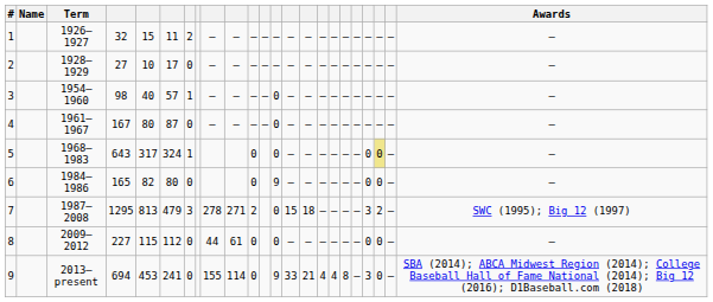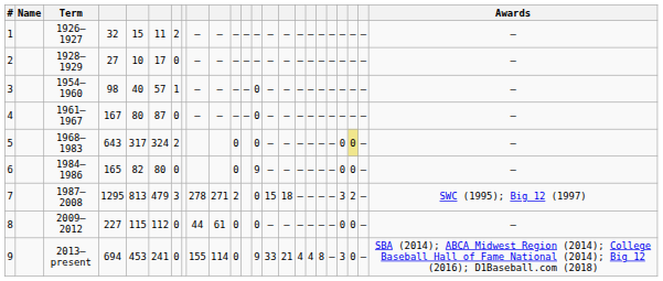 <table class="wikitable sortable" style="text-align:center;">
 <tr>
 <th scope="col">#</th>
 <th scope="col">Name</th>
 <th scope="col">Term</th>
 <th scope="col"></th>
 <th scope="col"></th>
 <th scope="col"></th>
 <th scope="col"></th>
 <th scope="col"></th>
 <th scope="col"></th>
 <th scope="col"></th>
 <th scope="col"></th>
 <th scope="col"></th>
 <th scope="col"></th>
 <th scope="col"></th>
 <th scope="col"></th>
 <th scope="col"></th>
 <th scope="col"></th>
 <th scope="col"></th>
 <th scope="col"></th>
 <th scope="col"></th>
 <th scope="col"></th>
 <th scope="col"></th>
 <th scope="col" class="unsortable">Awards</th>
 </tr>
 <tr>
 <td align=center>1</td>
 <td></td>
 <td align="center">1926–1927</td>
 <td align="center">32</td>
 <td align="center">15</td>
 <td align="center">11</td>
 <td align="center">2</td>
 <td align="center"></td>
 <td align="center">—</td>
 <td align="center">—</td>
 <td align="center">—</td>
 <td align="center">—</td>
 <td align="center">—</td>
 <td align="center">—</td>
 <td align="center">—</td>
 <td align="center">—</td>
 <td align="center">—</td>
 <td align="center">—</td>
 <td align="center">—</td>
 <td align="center">—</td>
 <td align="center">—</td>
 <td align="center">—</td>
 <td align="center">—</td>
 </tr>
 <tr>
 <td align=center>2</td>
 <td></td>
 <td align="center">1928–1929</td>
 <td align="center">27</td>
 <td align="center">10</td>
 <td align="center">17</td>
 <td align="center">0</td>
 <td align="center"></td>
 <td align="center">—</td>
 <td align="center">—</td>
 <td align="center">—</td>
 <td align="center">—</td>
 <td align="center">—</td>
 <td align="center">—</td>
 <td align="center">—</td>
 <td align="center">—</td>
 <td align="center">—</td>
 <td align="center">—</td>
 <td align="center">—</td>
 <td align="center">—</td>
 <td align="center">—</td>
 <td align="center">—</td>
 <td align="center">—</td>
 </tr>
 <tr>
 <td align=center>3</td>
 <td></td>
 <td align="center">1954–1960</td>
 <td align="center">98</td>
 <td align="center">40</td>
 <td align="center">57</td>
 <td align="center">1</td>
 <td align="center"></td>
 <td align="center">—</td>
 <td align="center">—</td>
 <td align="center">—</td>
 <td align="center">—</td>
 <td align="center">0</td>
 <td align="center">—</td>
 <td align="center">—</td>
 <td align="center">—</td>
 <td align="center">—</td>
 <td align="center">—</td>
 <td align="center">—</td>
 <td align="center">—</td>
 <td align="center">—</td>
 <td align="center">—</td>
 <td align="center">—</td>
 </tr>
 <tr>
 <td align=center>4</td>
 <td></td>
 <td align="center">1961–1967</td>
 <td align="center">167</td>
 <td align="center">80</td>
 <td align="center">87</td>
 <td align="center">0</td>
 <td align="center"></td>
 <td align="center">—</td>
 <td align="center">—</td>
 <td align="center">—</td>
 <td align="center">—</td>
 <td align="center">0</td>
 <td align="center">—</td>
 <td align="center">—</td>
 <td align="center">—</td>
 <td align="center">—</td>
 <td align="center">—</td>
 <td align="center">—</td>
 <td align="center">—</td>
 <td align="center">—</td>
 <td align="center">—</td>
 <td align="center">—</td>
 </tr>
 <tr>
 <td align=center>5</td>
 <td></td>
 <td align="center">1968–1983</td>
 <td align="center">643</td>
 <td align="center">317</td>
 <td align="center">324</td>
-<td align="center">1</td>
+<td align="center">2</td>
 <td align="center"></td>
 <td align="center"></td>
 <td align="center"></td>
 <td align="center">0</td>
 <td align="center"></td>
 <td align="center">0</td>
 <td align="center">—</td>
 <td align="center">—</td>
 <td align="center">—</td>
 <td align="center">—</td>
 <td align="center">—</td>
 <td align="center">—</td>
 <td align="center">0</td>
 <td align="center" style="background: khaki;">0</td>
 <td align="center">—</td>
 <td align="center">—</td>
 </tr>
 <tr>
 <td align=center>6</td>
 <td></td>
 <td align="center">1984–1986</td>
 <td align="center">165</td>
 <td align="center">82</td>
 <td align="center">80</td>
 <td align="center">0</td>
 <td align="center"></td>
 <td align="center"></td>
 <td align="center"></td>
 <td align="center">0</td>
 <td align="center"></td>
 <td align="center">9</td>
 <td align="center">—</td>
 <td align="center">—</td>
 <td align="center">—</td>
 <td align="center">—</td>
 <td align="center">—</td>
 <td align="center">—</td>
 <td align="center">0</td>
 <td align="center">0</td>
 <td align="center">—</td>
 <td align="center">—</td>
 </tr>
 <tr>
 <td align=center>7</td>
 <td></td>
 <td align="center">1987–2008</td>
 <td align="center">1295</td>
 <td align="center">813</td>
 <td align="center">479</td>
 <td align="center">3</td>
 <td align="center"></td>
 <td align="center">278</td>
 <td align="center">271</td>
 <td align="center">2</td>
 <td align="center"></td>
 <td align="center">0</td>
 <td align="center">15</td>
 <td align="center">18</td>
 <td align="center">—</td>
 <td align="center">—</td>
 <td align="center">—</td>
 <td align="center">—</td>
 <td align="center">3</td>
 <td align="center">2</td>
 <td align="center">—</td>
 <td><a href='#'>SWC</a> (1995);  <a href='#'>Big 12</a> (1997) </td>
 </tr>
 <tr>
 <td align=center>8</td>
 <td></td>
 <td align="center">2009–2012</td>
 <td align="center">227</td>
 <td align="center">115</td>
 <td align="center">112</td>
 <td align="center">0</td>
 <td align="center"></td>
 <td align="center">44</td>
 <td align="center">61</td>
 <td align="center">0</td>
 <td align="center"></td>
 <td align="center">0</td>
 <td align="center">—</td>
 <td align="center">—</td>
 <td align="center">—</td>
 <td align="center">—</td>
 <td align="center">—</td>
 <td align="center">—</td>
 <td align="center">0</td>
 <td align="center">0</td>
 <td align="center">—</td>
 <td align="center">—</td>
 </tr>
 <tr>
 <td align=center>9</td>
 <td></td>
 <td align="center">2013–present</td>
 <td align="center">694</td>
 <td align="center">453</td>
 <td align="center">241</td>
 <td align="center">0</td>
 <td align="center"></td>
 <td align="center">155</td>
 <td align="center">114</td>
 <td align="center">0</td>
 <td align="center"></td>
 <td align="center">9</td>
 <td align="center">33</td>
 <td align="center">21</td>
 <td align="center">4</td>
 <td align="center">4</td>
 <td align="center">8</td>
 <td align="center">—</td>
 <td align="center">3</td>
 <td align="center">0</td>
 <td align="center">—</td>
 <td><a href='#'>SBA</a> (2014); <a href='#'>ABCA Midwest Region</a> (2014); <a href='#'>College Baseball Hall of Fame National</a> (2014); <a href='#'>Big 12</a> (2016); D1Baseball.com (2018)</td>
 </tr>
 </table>
